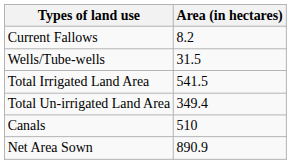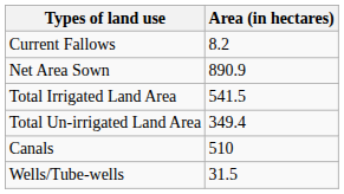 <table class="wikitable sortable">
 <tr>
 <th>Types of land use</th>
 <th>Area (in hectares)</th>
 </tr>
 <tr>
 <td>Current Fallows</td>
 <td>8.2</td>
 </tr>
 <tr>
-<td>Wells/Tube-wells</td>
-<td>31.5</td>
+<td>Net Area Sown</td>
+<td>890.9</td>
 </tr>
 <tr>
 <td>Total Irrigated Land Area</td>
 <td>541.5</td>
 </tr>
 <tr>
 <td>Total Un-irrigated Land Area</td>
 <td>349.4</td>
 </tr>
 <tr>
 <td>Canals</td>
 <td>510</td>
 </tr>
 <tr>
-<td>Net Area Sown</td>
-<td>890.9</td>
+<td>Wells/Tube-wells</td>
+<td>31.5</td>
 </tr>
 </table>
